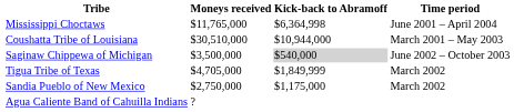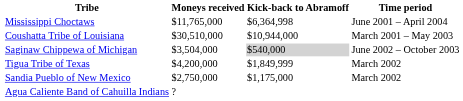 <table>
 <tr>
 <th>Tribe</th>
 <th>Moneys received</th>
 <th>Kick-back to Abramoff</th>
 <th>Time period</th>
 </tr>
 <tr>
 <td><a href='#'>Mississippi Choctaws</a></td>
 <td>$11,765,000</td>
 <td>$6,364,998</td>
 <td>June 2001 – April 2004</td>
 </tr>
 <tr>
 <td><a href='#'>Coushatta Tribe of Louisiana</a></td>
 <td>$30,510,000</td>
 <td>$10,944,000</td>
 <td>March 2001 – May 2003</td>
 </tr>
 <tr>
 <td><a href='#'>Saginaw Chippewa of Michigan</a></td>
-<td>$3,500,000</td>
+<td>$3,504,000</td>
 <td style="background: lightgrey;">$540,000</td>
 <td>June 2002 – October 2003</td>
 </tr>
 <tr>
 <td><a href='#'>Tigua Tribe of Texas</a></td>
-<td>$4,705,000</td>
+<td>$4,200,000</td>
 <td>$1,849,999</td>
 <td>March 2002</td>
 </tr>
 <tr>
 <td><a href='#'>Sandia Pueblo of New Mexico</a></td>
 <td>$2,750,000</td>
 <td>$1,175,000</td>
 <td>March 2002</td>
 </tr>
 <tr>
 <td><a href='#'>Agua Caliente Band of Cahuilla Indians</a></td>
 <td>?</td>
 </tr>
 </table>
